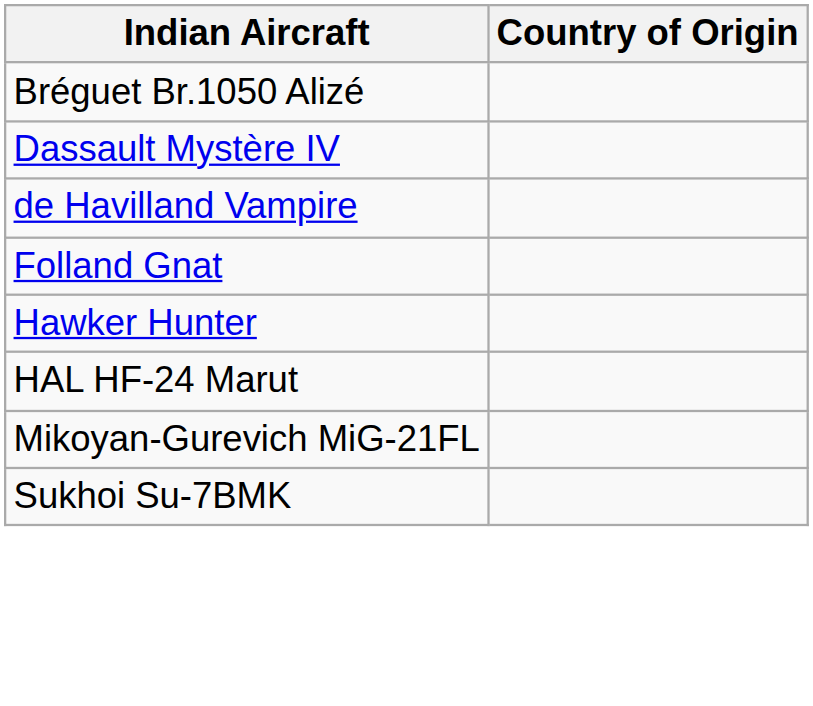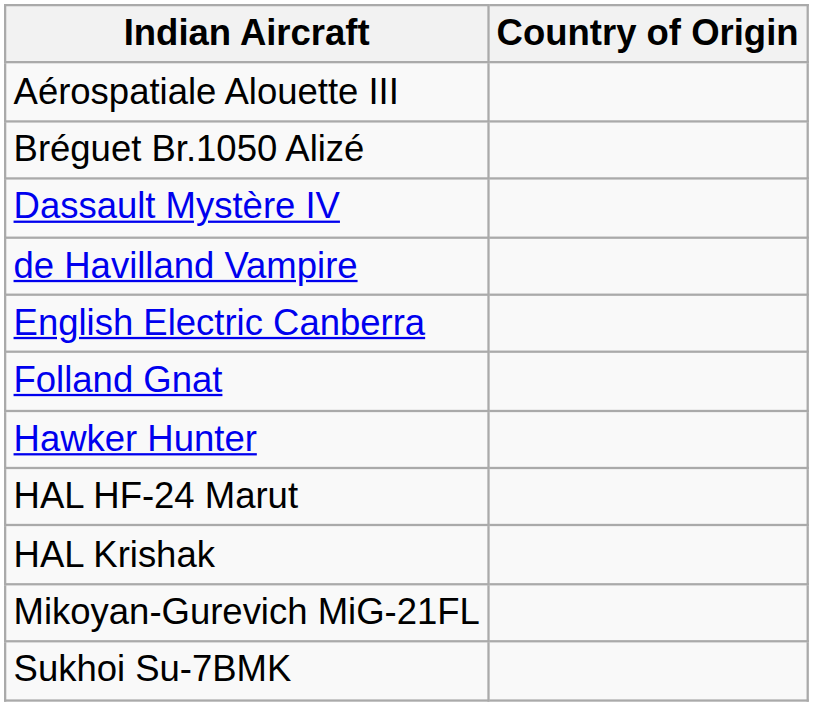 <table class="wikitable">
 <tr>
 <th>Indian Aircraft</th>
 <th>Country of Origin</th>
+</tr>
+<tr>
+<td>Aérospatiale Alouette III</td>
+<td></td>
 </tr>
 <tr>
 <td>Bréguet Br.1050 Alizé</td>
 <td></td>
 </tr>
 <tr>
 <td><a href='#'>Dassault Mystère IV</a></td>
 <td></td>
 </tr>
 <tr>
 <td><a href='#'>de Havilland Vampire</a></td>
+<td></td>
+</tr>
+<tr>
+<td><a href='#'>English Electric Canberra</a></td>
 <td></td>
 </tr>
 <tr>
 <td><a href='#'>Folland Gnat</a></td>
 <td></td>
 </tr>
 <tr>
 <td><a href='#'>Hawker Hunter</a></td>
 <td></td>
 </tr>
 <tr>
 <td>HAL HF-24 Marut</td>
 <td></td>
 </tr>
 <tr>
+<td>HAL Krishak</td>
+<td></td>
+</tr>
+<tr>
 <td>Mikoyan-Gurevich MiG-21FL</td>
 <td></td>
 </tr>
 <tr>
 <td>Sukhoi Su-7BMK</td>
 <td></td>
 </tr>
 </table>
